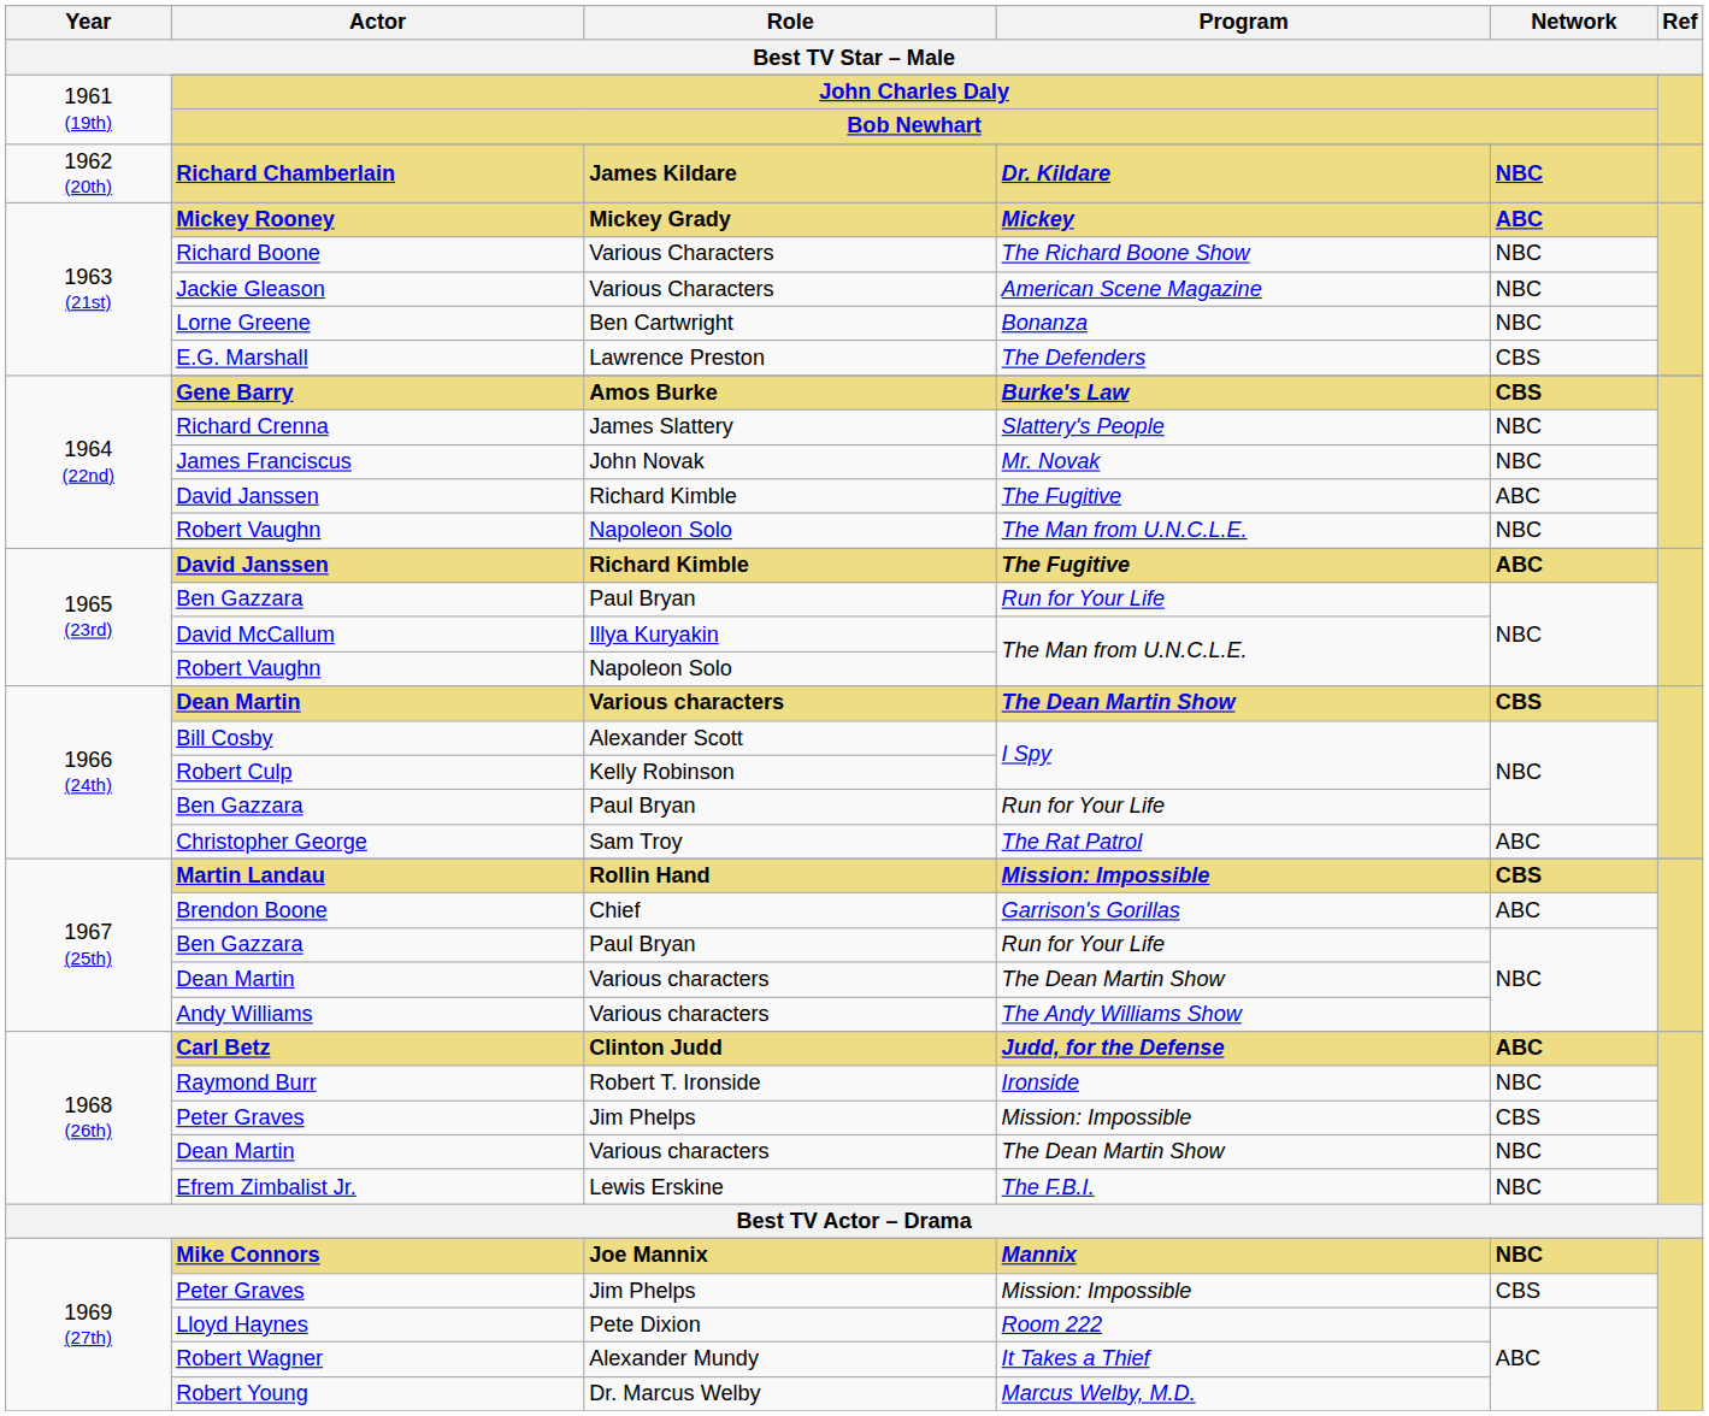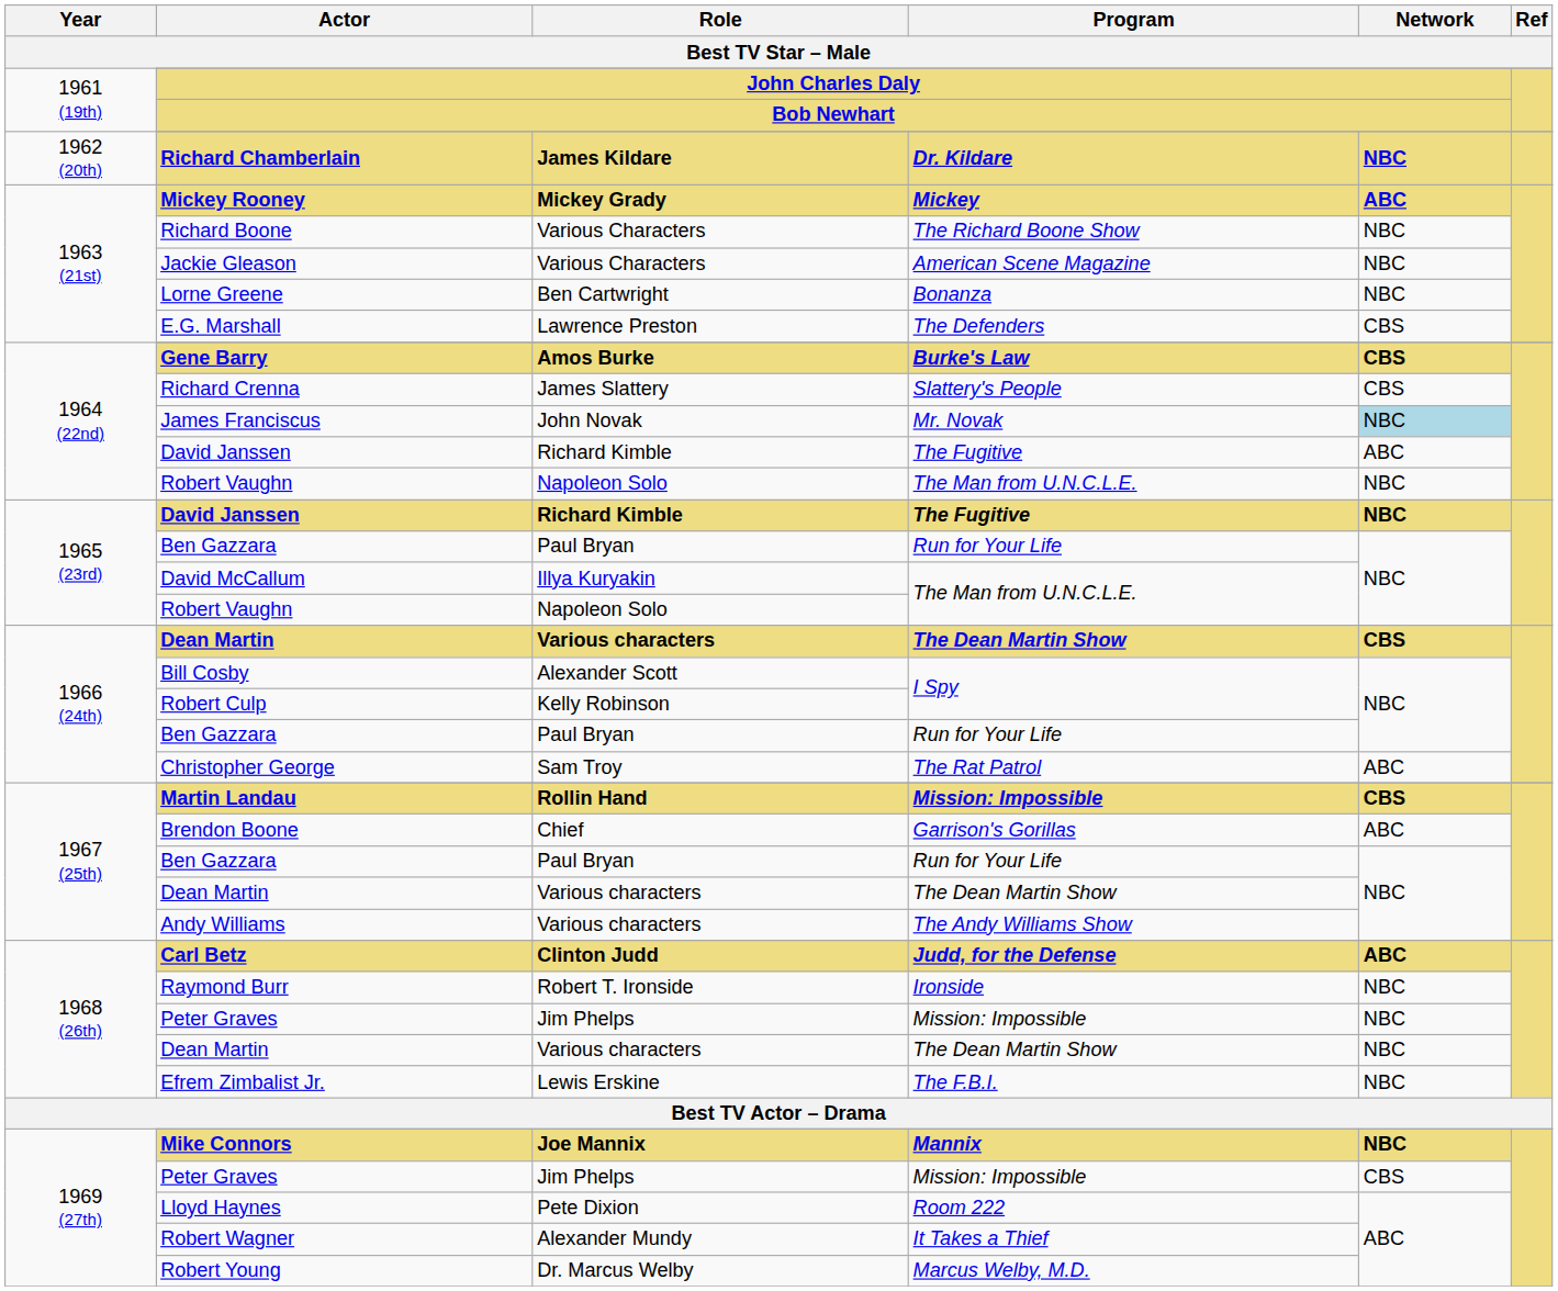 <table class="wikitable">
 <tr>
 <th style="width:10%;">Year</th>
 <th style="width:25%;">Actor</th>
 <th style="width:25%;">Role</th>
 <th style="width:30%;">Program</th>
 <th style="width:10%;">Network</th>
 <th style="width:5%;">Ref</th>
 </tr>
 <tr>
 <th colspan="6" style="text-align:center;">Best TV Star – Male</th>
 </tr>
 <tr>
 <td rowspan="3" style="text-align:center;">1961 <br><small><a href='#'>(19th)</a></small></td>
 </tr>
 <tr style="background:#EEDD82;">
 <td colspan="4" style="text-align:center;"><strong><a href='#'>John Charles Daly</a> </strong></td>
 <td rowspan="2"></td>
 </tr>
 <tr style="background:#EEDD82;">
 <td colspan="4" style="text-align:center;"><strong><a href='#'>Bob Newhart</a> </strong></td>
 </tr>
 <tr>
 <td rowspan="2" style="text-align:center;">1962 <br><small><a href='#'>(20th)</a></small></td>
 </tr>
 <tr style="background:#EEDD82;">
 <td><strong><a href='#'>Richard Chamberlain</a> </strong></td>
 <td><strong>James Kildare</strong></td>
 <td><strong><em><a href='#'>Dr. Kildare</a></em></strong></td>
 <td><strong><a href='#'>NBC</a></strong></td>
 <td></td>
 </tr>
 <tr>
 <td rowspan="6" style="text-align:center;">1963 <br><small><a href='#'>(21st)</a></small></td>
 </tr>
 <tr style="background:#EEDD82;">
 <td><strong><a href='#'>Mickey Rooney</a> </strong></td>
 <td><strong>Mickey Grady</strong></td>
 <td><strong><em><a href='#'>Mickey</a></em></strong></td>
 <td><strong><a href='#'>ABC</a></strong></td>
 <td rowspan="5"></td>
 </tr>
 <tr>
 <td><a href='#'>Richard Boone</a></td>
 <td>Various Characters</td>
 <td><em><a href='#'>The Richard Boone Show</a></em></td>
 <td>NBC</td>
 </tr>
 <tr>
 <td><a href='#'>Jackie Gleason</a></td>
 <td>Various Characters</td>
 <td><em><a href='#'>American Scene Magazine</a></em></td>
 <td>NBC</td>
 </tr>
 <tr>
 <td><a href='#'>Lorne Greene</a></td>
 <td>Ben Cartwright</td>
 <td><em><a href='#'>Bonanza</a></em></td>
 <td>NBC</td>
 </tr>
 <tr>
 <td><a href='#'>E.G. Marshall</a></td>
 <td>Lawrence Preston</td>
 <td><em><a href='#'>The Defenders</a></em></td>
 <td>CBS</td>
 </tr>
 <tr>
 <td rowspan="6" style="text-align:center;">1964 <br><small><a href='#'>(22nd)</a></small></td>
 </tr>
 <tr style="background:#EEDD82;">
 <td><strong><a href='#'>Gene Barry</a> </strong></td>
 <td><strong>Amos Burke</strong></td>
 <td><strong><em><a href='#'>Burke's Law</a></em></strong></td>
 <td><strong>CBS</strong></td>
 <td rowspan="5"></td>
 </tr>
 <tr>
 <td><a href='#'>Richard Crenna</a></td>
 <td>James Slattery</td>
 <td><em><a href='#'>Slattery's People</a></em></td>
-<td>NBC</td>
+<td>CBS</td>
 </tr>
 <tr>
 <td><a href='#'>James Franciscus</a></td>
 <td>John Novak</td>
 <td><em><a href='#'>Mr. Novak</a></em></td>
-<td>NBC</td>
+<td style="background: lightblue;">NBC</td>
 </tr>
 <tr>
 <td><a href='#'>David Janssen</a></td>
 <td>Richard Kimble</td>
 <td><em><a href='#'>The Fugitive</a></em></td>
 <td>ABC</td>
 </tr>
 <tr>
 <td><a href='#'>Robert Vaughn</a></td>
 <td><a href='#'>Napoleon Solo</a></td>
 <td><em><a href='#'>The Man from U.N.C.L.E.</a></em></td>
 <td>NBC</td>
 </tr>
 <tr>
 <td rowspan="5" style="text-align:center;">1965 <br><small><a href='#'>(23rd)</a></small></td>
 </tr>
 <tr style="background:#EEDD82;">
 <td><strong><a href='#'>David Janssen</a> </strong></td>
 <td><strong>Richard Kimble</strong></td>
 <td><strong><em>The Fugitive</em></strong></td>
-<td><strong>ABC</strong></td>
+<td><strong>NBC</strong></td>
 <td rowspan="4"></td>
 </tr>
 <tr>
 <td><a href='#'>Ben Gazzara</a></td>
 <td>Paul Bryan</td>
 <td><em><a href='#'>Run for Your Life</a></em></td>
 <td rowspan="3">NBC</td>
 </tr>
 <tr>
 <td><a href='#'>David McCallum</a></td>
 <td><a href='#'>Illya Kuryakin</a></td>
 <td rowspan="2"><em>The Man from U.N.C.L.E.</em></td>
 </tr>
 <tr>
 <td><a href='#'>Robert Vaughn</a></td>
 <td>Napoleon Solo</td>
 </tr>
 <tr>
 <td rowspan="6" style="text-align:center;">1966 <br><small><a href='#'>(24th)</a></small></td>
 </tr>
 <tr style="background:#EEDD82;">
 <td><strong><a href='#'>Dean Martin</a> </strong></td>
 <td><strong>Various characters</strong></td>
 <td><strong><em><a href='#'>The Dean Martin Show</a></em></strong></td>
 <td><strong>CBS</strong></td>
 <td rowspan="5"></td>
 </tr>
 <tr>
 <td><a href='#'>Bill Cosby</a></td>
 <td>Alexander Scott</td>
 <td rowspan="2"><em><a href='#'>I Spy</a></em></td>
 <td rowspan="3">NBC</td>
 </tr>
 <tr>
 <td><a href='#'>Robert Culp</a></td>
 <td>Kelly Robinson</td>
 </tr>
 <tr>
 <td><a href='#'>Ben Gazzara</a></td>
 <td>Paul Bryan</td>
 <td><em>Run for Your Life</em></td>
 </tr>
 <tr>
 <td><a href='#'>Christopher George</a></td>
 <td>Sam Troy</td>
 <td><em><a href='#'>The Rat Patrol</a></em></td>
 <td>ABC</td>
 </tr>
 <tr>
 <td rowspan="6" style="text-align:center;">1967 <br><small><a href='#'>(25th)</a></small></td>
 </tr>
 <tr style="background:#EEDD82;">
 <td><strong><a href='#'>Martin Landau</a> </strong></td>
 <td><strong>Rollin Hand</strong></td>
 <td><strong><em><a href='#'>Mission: Impossible</a></em></strong></td>
 <td><strong>CBS</strong></td>
 <td rowspan="5"></td>
 </tr>
 <tr>
 <td><a href='#'>Brendon Boone</a></td>
 <td>Chief</td>
 <td><em><a href='#'>Garrison's Gorillas</a></em></td>
 <td>ABC</td>
 </tr>
 <tr>
 <td><a href='#'>Ben Gazzara</a></td>
 <td>Paul Bryan</td>
 <td><em>Run for Your Life</em></td>
 <td rowspan="3">NBC</td>
 </tr>
 <tr>
 <td><a href='#'>Dean Martin</a></td>
 <td>Various characters</td>
 <td><em>The Dean Martin Show</em></td>
 </tr>
 <tr>
 <td><a href='#'>Andy Williams</a></td>
 <td>Various characters</td>
 <td><em><a href='#'>The Andy Williams Show</a></em></td>
 </tr>
 <tr>
 <td rowspan="6" style="text-align:center;">1968 <br><small><a href='#'>(26th)</a></small></td>
 </tr>
 <tr style="background:#EEDD82;">
 <td><strong><a href='#'>Carl Betz</a> </strong></td>
 <td><strong>Clinton Judd</strong></td>
 <td><strong><em><a href='#'>Judd, for the Defense</a></em></strong></td>
 <td><strong>ABC</strong></td>
 <td rowspan="5"></td>
 </tr>
 <tr>
 <td><a href='#'>Raymond Burr</a></td>
 <td>Robert T. Ironside</td>
 <td><em><a href='#'>Ironside</a></em></td>
 <td>NBC</td>
 </tr>
 <tr>
 <td><a href='#'>Peter Graves</a></td>
 <td>Jim Phelps</td>
 <td><em>Mission: Impossible</em></td>
-<td>CBS</td>
+<td>NBC</td>
 </tr>
 <tr>
 <td><a href='#'>Dean Martin</a></td>
 <td>Various characters</td>
 <td><em>The Dean Martin Show</em></td>
 <td>NBC</td>
 </tr>
 <tr>
 <td><a href='#'>Efrem Zimbalist Jr.</a></td>
 <td>Lewis Erskine</td>
 <td><em><a href='#'>The F.B.I.</a></em></td>
 <td>NBC</td>
 </tr>
 <tr>
 <th colspan="6" style="text-align:center;">Best TV Actor – Drama</th>
 </tr>
 <tr>
 <td rowspan="6" style="text-align:center;">1969 <br><small><a href='#'>(27th)</a></small></td>
 </tr>
 <tr style="background:#EEDD82;">
 <td><strong><a href='#'>Mike Connors</a> </strong></td>
 <td><strong>Joe Mannix</strong></td>
 <td><strong><em><a href='#'>Mannix</a></em></strong></td>
 <td><strong>NBC</strong></td>
 <td rowspan="5"></td>
 </tr>
 <tr>
 <td><a href='#'>Peter Graves</a></td>
 <td>Jim Phelps</td>
 <td><em>Mission: Impossible</em></td>
 <td>CBS</td>
 </tr>
 <tr>
 <td><a href='#'>Lloyd Haynes</a></td>
 <td>Pete Dixion</td>
 <td><em><a href='#'>Room 222</a></em></td>
 <td rowspan="3">ABC</td>
 </tr>
 <tr>
 <td><a href='#'>Robert Wagner</a></td>
 <td>Alexander Mundy</td>
 <td><em><a href='#'>It Takes a Thief</a></em></td>
 </tr>
 <tr>
 <td><a href='#'>Robert Young</a></td>
 <td>Dr. Marcus Welby</td>
 <td><em><a href='#'>Marcus Welby, M.D.</a></em></td>
 </tr>
 </table>
